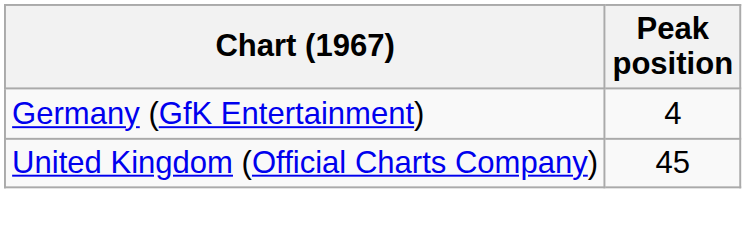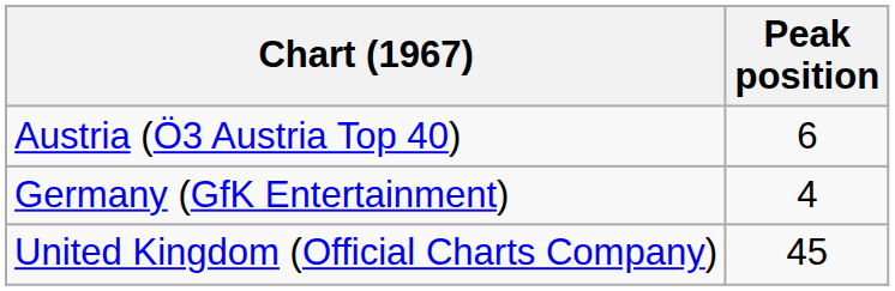 <table class="wikitable sortable">
 <tr>
 <th>Chart (1967)</th>
 <th>Peak<br>position</th>
+</tr>
+<tr>
+<td><a href='#'>Austria</a> (<a href='#'>Ö3 Austria Top 40</a>)</td>
+<td align="center">6</td>
 </tr>
 <tr>
 <td><a href='#'>Germany</a> (<a href='#'>GfK Entertainment</a>)</td>
 <td align="center">4</td>
 </tr>
 <tr>
 <td><a href='#'>United Kingdom</a> (<a href='#'>Official Charts Company</a>)</td>
 <td align="center">45</td>
 </tr>
 </table>
